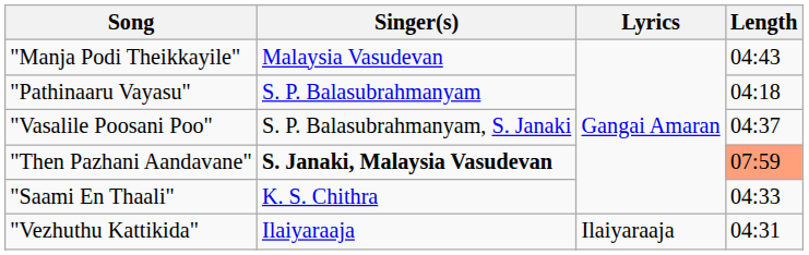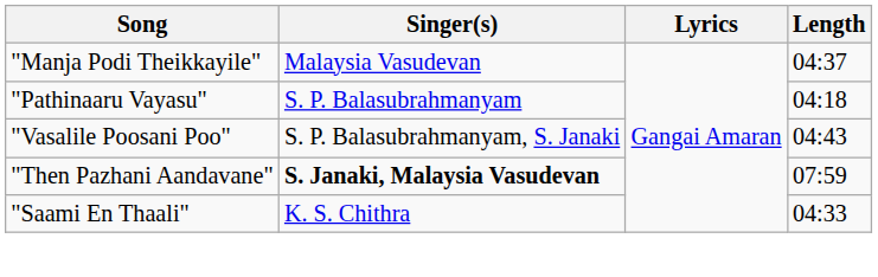 <table class="wikitable">
 <tr>
 <th>Song</th>
 <th>Singer(s)</th>
 <th>Lyrics</th>
 <th>Length</th>
 </tr>
 <tr>
 <td>"Manja Podi Theikkayile"</td>
 <td><a href='#'>Malaysia Vasudevan</a></td>
 <td rowspan="5"><a href='#'>Gangai Amaran</a></td>
-<td>04:43</td>
+<td>04:37</td>
 </tr>
 <tr>
 <td>"Pathinaaru Vayasu"</td>
 <td><a href='#'>S. P. Balasubrahmanyam</a></td>
 <td>04:18</td>
 </tr>
 <tr>
 <td>"Vasalile Poosani Poo"</td>
 <td>S. P. Balasubrahmanyam, <a href='#'>S. Janaki</a></td>
-<td>04:37</td>
+<td>04:43</td>
 </tr>
 <tr>
 <td>"Then Pazhani Aandavane"</td>
 <td><strong>S. Janaki, Malaysia Vasudevan</strong></td>
-<td style="background: lightsalmon;">07:59</td>
+<td>07:59</td>
 </tr>
 <tr>
 <td>"Saami En Thaali"</td>
 <td><a href='#'>K. S. Chithra</a></td>
 <td>04:33</td>
 </tr>
-<tr>
-<td>"Vezhuthu Kattikida"</td>
-<td><a href='#'>Ilaiyaraaja</a></td>
-<td>Ilaiyaraaja</td>
-<td>04:31</td>
-</tr>
 </table>
